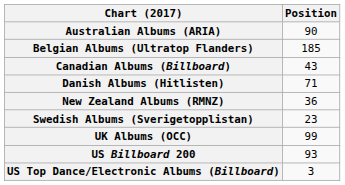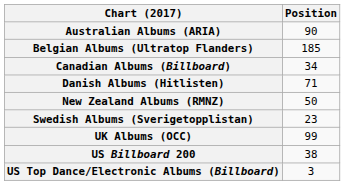 <table class="wikitable sortable plainrowheaders" style="text-align:center">
 <tr>
 <th scope="col">Chart (2017)</th>
 <th scope="col">Position</th>
 </tr>
 <tr>
 <th scope="row">Australian Albums (ARIA)</th>
 <td>90</td>
 </tr>
 <tr>
 <th scope="row">Belgian Albums (Ultratop Flanders)</th>
 <td>185</td>
 </tr>
 <tr>
 <th scope="row">Canadian Albums (<em>Billboard</em>)</th>
-<td>43</td>
+<td>34</td>
 </tr>
 <tr>
 <th scope="row">Danish Albums (Hitlisten)</th>
 <td>71</td>
 </tr>
 <tr>
 <th scope="row">New Zealand Albums (RMNZ)</th>
-<td>36</td>
+<td>50</td>
 </tr>
 <tr>
 <th scope="row">Swedish Albums (Sverigetopplistan)</th>
 <td>23</td>
 </tr>
 <tr>
 <th scope="row">UK Albums (OCC)</th>
 <td>99</td>
 </tr>
 <tr>
 <th scope="row">US <em>Billboard</em> 200</th>
-<td>93</td>
+<td>38</td>
 </tr>
 <tr>
 <th scope="row">US Top Dance/Electronic Albums (<em>Billboard</em>)</th>
 <td>3</td>
 </tr>
 </table>
